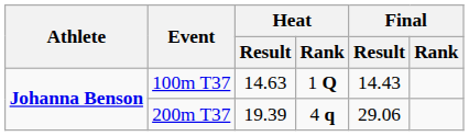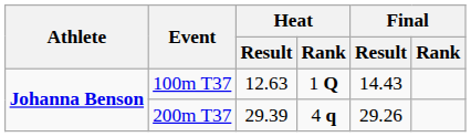 <table class="wikitable" style="font-size:90%">
 <tr>
 <th rowspan="2">Athlete</th>
 <th rowspan="2">Event</th>
 <th colspan="2">Heat</th>
 <th colspan="2">Final</th>
 </tr>
 <tr>
 <th>Result</th>
 <th>Rank</th>
 <th>Result</th>
 <th>Rank</th>
 </tr>
 <tr align=center>
 <td align=left rowspan=2><strong><a href='#'>Johanna Benson</a></strong></td>
 <td align=left><a href='#'>100m T37</a></td>
-<td>14.63</td>
+<td>12.63</td>
 <td>1 <strong>Q</strong></td>
 <td>14.43</td>
 <td></td>
 </tr>
 <tr align=center>
 <td align=left><a href='#'>200m T37</a></td>
-<td>19.39</td>
+<td>29.39</td>
 <td>4 <strong>q</strong></td>
-<td>29.06 </td>
+<td>29.26 </td>
 <td></td>
 </tr>
 </table>
